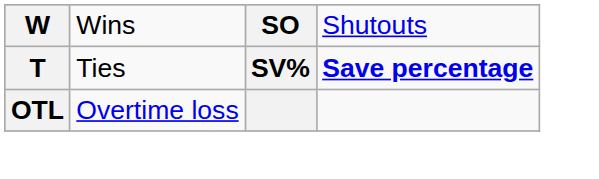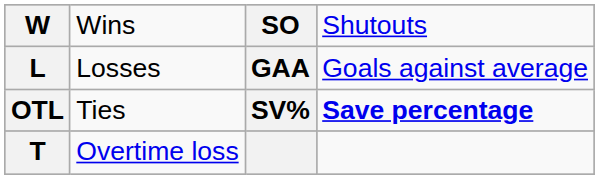 <table class="wikitable">
 <tr>
 <th>W</th>
 <td>Wins</td>
 <th>SO</th>
 <td><a href='#'>Shutouts</a></td>
 </tr>
 <tr>
-<th>T</th>
+<th>L</th>
+<td>Losses</td>
+<th>GAA</th>
+<td><a href='#'>Goals against average</a></td>
+</tr>
+<tr>
+<th>OTL</th>
 <td>Ties</td>
 <th>SV%</th>
 <td><strong><a href='#'>Save percentage</a></strong></td>
 </tr>
 <tr>
-<th>OTL</th>
+<th>T</th>
 <td><a href='#'>Overtime loss</a></td>
 <th></th>
 <td></td>
 </tr>
 </table>
